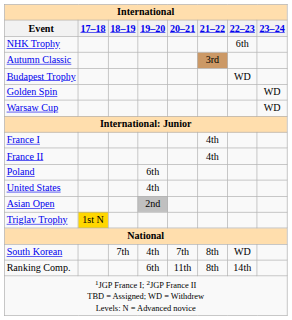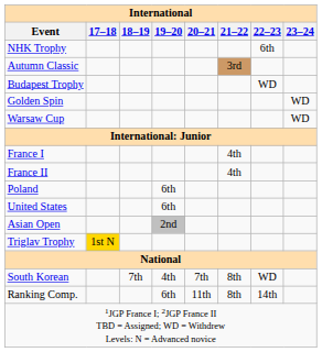 <table class="wikitable" style="text-align:center">
 <tr>
 <th colspan=8 style="background-color: #ffdead; " align="center">International</th>
 </tr>
 <tr>
 <th>Event</th>
 <th><a href='#'>17–18</a></th>
 <th><a href='#'>18–19</a></th>
 <th><a href='#'>19–20</a></th>
 <th><a href='#'>20–21</a></th>
 <th><a href='#'>21–22</a></th>
 <th><a href='#'>22–23</a></th>
 <th><a href='#'>23–24</a></th>
 </tr>
 <tr>
 <td align=left> <a href='#'>NHK Trophy</a></td>
 <td></td>
 <td></td>
 <td></td>
 <td></td>
 <td></td>
 <td>6th</td>
 <td></td>
 </tr>
 <tr>
 <td align=left> <a href='#'>Autumn Classic</a></td>
 <td></td>
 <td></td>
 <td></td>
 <td></td>
 <td bgcolor=cc9966>3rd</td>
 <td></td>
 <td></td>
 </tr>
 <tr>
 <td align=left> <a href='#'>Budapest Trophy</a></td>
 <td></td>
 <td></td>
 <td></td>
 <td></td>
 <td></td>
 <td>WD</td>
 <td></td>
 </tr>
 <tr>
 <td align=left> <a href='#'>Golden Spin</a></td>
 <td></td>
 <td></td>
 <td></td>
 <td></td>
 <td></td>
 <td></td>
 <td>WD</td>
 </tr>
 <tr>
 <td align=left> <a href='#'>Warsaw Cup</a></td>
 <td></td>
 <td></td>
 <td></td>
 <td></td>
 <td></td>
 <td></td>
 <td>WD</td>
 </tr>
 <tr>
 <th colspan=8 style="background-color: #ffdead; " align="center">International: Junior</th>
 </tr>
 <tr>
 <td align=left> <a href='#'>France I</a></td>
 <td></td>
 <td></td>
 <td></td>
 <td></td>
 <td>4th</td>
 <td></td>
 <td></td>
 </tr>
 <tr>
 <td align=left> <a href='#'>France II</a></td>
 <td></td>
 <td></td>
 <td></td>
 <td></td>
 <td>4th</td>
 <td></td>
 <td></td>
 </tr>
 <tr>
 <td align=left> <a href='#'>Poland</a></td>
 <td></td>
 <td></td>
 <td>6th</td>
 <td></td>
 <td></td>
 <td></td>
 <td></td>
 </tr>
 <tr>
 <td align=left> <a href='#'>United States</a></td>
 <td></td>
 <td></td>
-<td>4th</td>
+<td>6th</td>
 <td></td>
 <td></td>
 <td></td>
 <td></td>
 </tr>
 <tr>
 <td align=left><a href='#'>Asian Open</a></td>
 <td></td>
 <td></td>
 <td bgcolor=silver>2nd</td>
 <td></td>
 <td></td>
 <td></td>
 <td></td>
 </tr>
 <tr>
 <td align=left><a href='#'>Triglav Trophy</a></td>
 <td bgcolor=gold>1st N</td>
 <td></td>
 <td></td>
 <td></td>
 <td></td>
 <td></td>
 <td></td>
 </tr>
 <tr>
 <th colspan=8 style="background-color: #ffdead; " align="center">National</th>
 </tr>
 <tr>
 <td align=left><a href='#'>South Korean</a></td>
 <td></td>
 <td>7th</td>
 <td>4th</td>
 <td>7th</td>
 <td>8th</td>
 <td>WD</td>
 <td></td>
 </tr>
 <tr>
 <td align=left>Ranking Comp.</td>
 <td></td>
 <td></td>
 <td>6th</td>
 <td>11th</td>
 <td>8th</td>
 <td>14th</td>
 <td></td>
 </tr>
 <tr>
 <td colspan=8 align=center><small> <sup>1</sup>JGP France I; <sup>2</sup>JGP France II <br> TBD = Assigned; WD = Withdrew <br> Levels: N = Advanced novice </small></td>
 </tr>
 </table>
